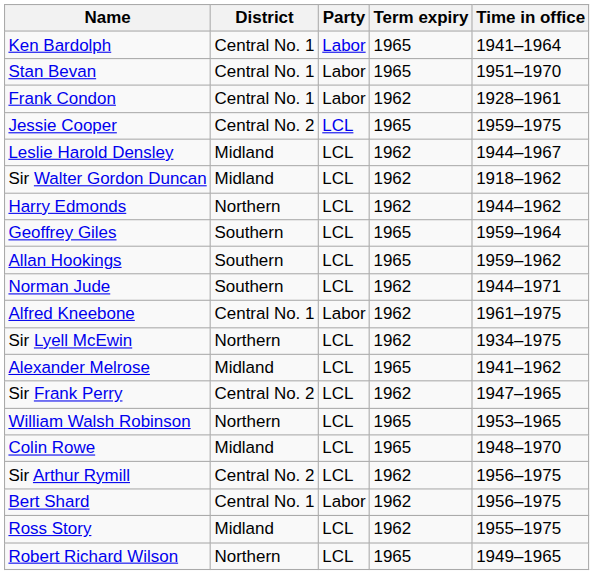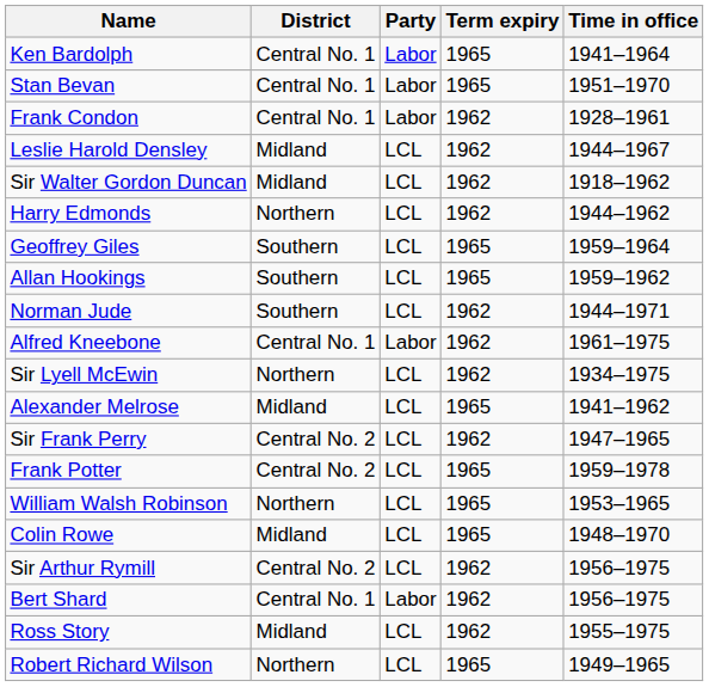 <table class="wikitable sortable">
 <tr>
 <th>Name</th>
 <th>District</th>
 <th>Party</th>
 <th>Term expiry</th>
 <th>Time in office</th>
 </tr>
 <tr>
 <td><a href='#'>Ken Bardolph</a></td>
 <td>Central No. 1</td>
 <td><a href='#'>Labor</a></td>
 <td>1965</td>
 <td>1941–1964</td>
 </tr>
 <tr>
 <td><a href='#'>Stan Bevan</a></td>
 <td>Central No. 1</td>
 <td>Labor</td>
 <td>1965</td>
 <td>1951–1970</td>
 </tr>
 <tr>
 <td><a href='#'>Frank Condon</a> </td>
 <td>Central No. 1</td>
 <td>Labor</td>
 <td>1962</td>
 <td>1928–1961</td>
-</tr>
-<tr>
-<td><a href='#'>Jessie Cooper</a></td>
-<td>Central No. 2</td>
-<td><a href='#'>LCL</a></td>
-<td>1965</td>
-<td>1959–1975</td>
 </tr>
 <tr>
 <td><a href='#'>Leslie Harold Densley</a></td>
 <td>Midland</td>
 <td>LCL</td>
 <td>1962</td>
 <td>1944–1967</td>
 </tr>
 <tr>
 <td>Sir <a href='#'>Walter Gordon Duncan</a></td>
 <td>Midland</td>
 <td>LCL</td>
 <td>1962</td>
 <td>1918–1962</td>
 </tr>
 <tr>
 <td><a href='#'>Harry Edmonds</a></td>
 <td>Northern</td>
 <td>LCL</td>
 <td>1962</td>
 <td>1944–1962</td>
 </tr>
 <tr>
 <td><a href='#'>Geoffrey Giles</a></td>
 <td>Southern</td>
 <td>LCL</td>
 <td>1965</td>
 <td>1959–1964</td>
 </tr>
 <tr>
 <td><a href='#'>Allan Hookings</a></td>
 <td>Southern</td>
 <td>LCL</td>
 <td>1965</td>
 <td>1959–1962</td>
 </tr>
 <tr>
 <td><a href='#'>Norman Jude</a></td>
 <td>Southern</td>
 <td>LCL</td>
 <td>1962</td>
 <td>1944–1971</td>
 </tr>
 <tr>
 <td><a href='#'>Alfred Kneebone</a> </td>
 <td>Central No. 1</td>
 <td>Labor</td>
 <td>1962</td>
 <td>1961–1975</td>
 </tr>
 <tr>
 <td>Sir <a href='#'>Lyell McEwin</a></td>
 <td>Northern</td>
 <td>LCL</td>
 <td>1962</td>
 <td>1934–1975</td>
 </tr>
 <tr>
 <td><a href='#'>Alexander Melrose</a></td>
 <td>Midland</td>
 <td>LCL</td>
 <td>1965</td>
 <td>1941–1962</td>
 </tr>
 <tr>
 <td>Sir <a href='#'>Frank Perry</a></td>
 <td>Central No. 2</td>
 <td>LCL</td>
 <td>1962</td>
 <td>1947–1965</td>
 </tr>
 <tr>
+<td><a href='#'>Frank Potter</a></td>
+<td>Central No. 2</td>
+<td>LCL</td>
+<td>1965</td>
+<td>1959–1978</td>
+</tr>
+<tr>
 <td><a href='#'>William Walsh Robinson</a></td>
 <td>Northern</td>
 <td>LCL</td>
 <td>1965</td>
 <td>1953–1965</td>
 </tr>
 <tr>
 <td><a href='#'>Colin Rowe</a></td>
 <td>Midland</td>
 <td>LCL</td>
 <td>1965</td>
 <td>1948–1970</td>
 </tr>
 <tr>
 <td>Sir <a href='#'>Arthur Rymill</a></td>
 <td>Central No. 2</td>
 <td>LCL</td>
 <td>1962</td>
 <td>1956–1975</td>
 </tr>
 <tr>
 <td><a href='#'>Bert Shard</a></td>
 <td>Central No. 1</td>
 <td>Labor</td>
 <td>1962</td>
 <td>1956–1975</td>
 </tr>
 <tr>
 <td><a href='#'>Ross Story</a></td>
 <td>Midland</td>
 <td>LCL</td>
 <td>1962</td>
 <td>1955–1975</td>
 </tr>
 <tr>
 <td><a href='#'>Robert Richard Wilson</a></td>
 <td>Northern</td>
 <td>LCL</td>
 <td>1965</td>
 <td>1949–1965</td>
 </tr>
 </table>
